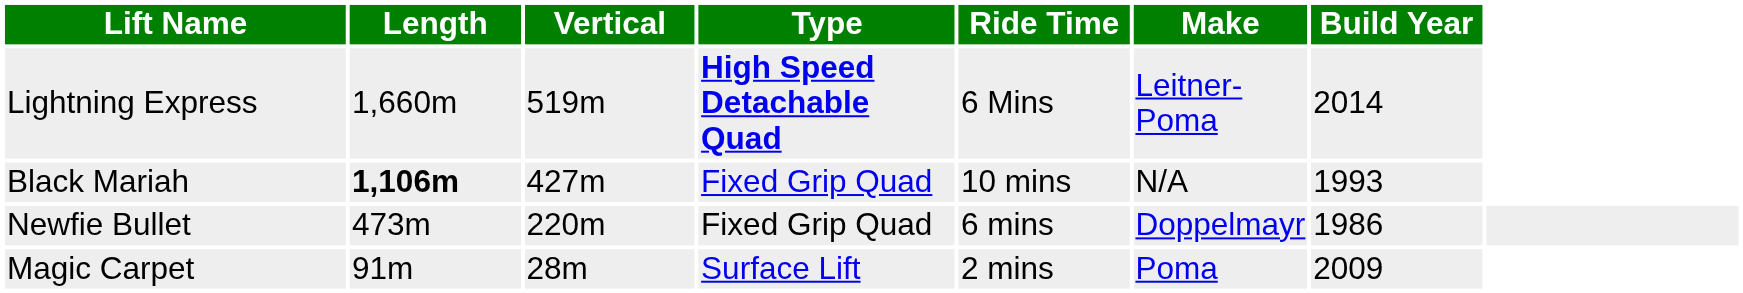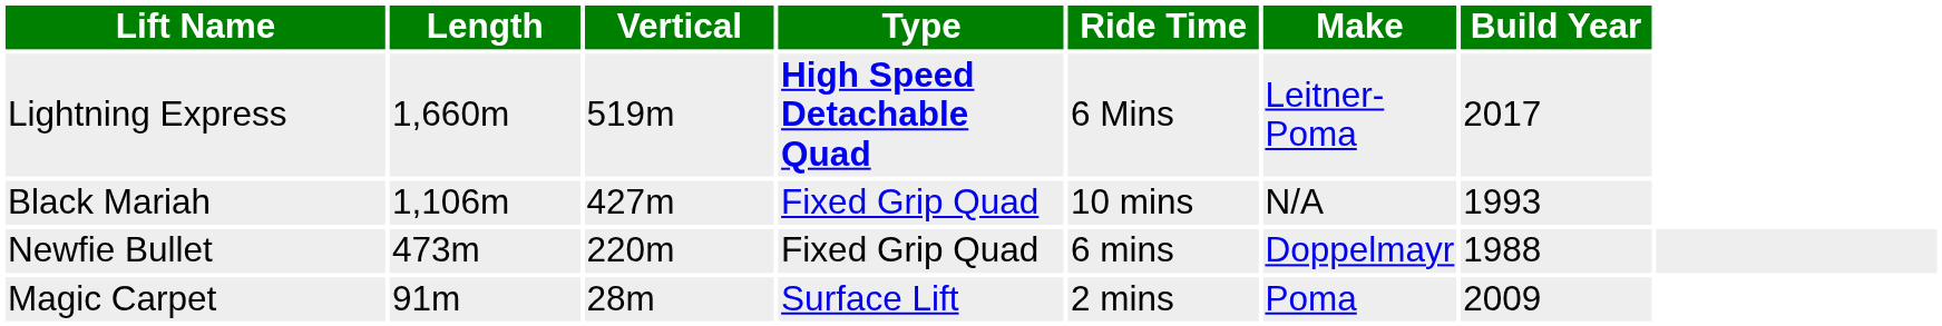 <table ->
 <tr>
 <th width=20% style="background: green; color: white;">Lift Name</th>
 <th width=10% style="background: green; color: white;">Length</th>
 <th width=10% style="background: green; color: white;">Vertical</th>
 <th width=15% style="background: green; color: white;">Type</th>
 <th width=10% style="background: green; color: white;">Ride Time</th>
 <th width=10% style="background: green; color: white;">Make</th>
 <th width=10% style="background: green; color: white;">Build Year</th>
 </tr>
 <tr style="background: #eeeeee; color: black;">
 <td>Lightning Express</td>
 <td>1,660m</td>
 <td>519m</td>
 <td><strong><a href='#'>High Speed Detachable Quad</a></strong></td>
 <td>6 Mins</td>
 <td><a href='#'>Leitner-Poma</a></td>
-<td>2014</td>
+<td>2017</td>
 </tr>
 <tr style="background: #eeeeee; color: black;">
 <td>Black Mariah</td>
-<td><strong>1,106m</strong></td>
+<td>1,106m</td>
 <td>427m</td>
 <td><a href='#'>Fixed Grip Quad</a></td>
 <td>10 mins</td>
 <td>N/A</td>
 <td>1993</td>
 </tr>
 <tr style="background: #eeeeee; color: black;">
 <td>Newfie Bullet</td>
 <td>473m</td>
 <td>220m</td>
 <td>Fixed Grip Quad</td>
 <td>6 mins</td>
 <td><a href='#'>Doppelmayr</a></td>
-<td>1986</td>
+<td>1988</td>
 <td></td>
 </tr>
 <tr style="background: #eeeeee; color: black;">
 <td>Magic Carpet</td>
 <td>91m</td>
 <td>28m</td>
 <td><a href='#'>Surface Lift</a></td>
 <td>2 mins</td>
 <td><a href='#'>Poma</a></td>
 <td>2009</td>
 </tr>
 </table>
